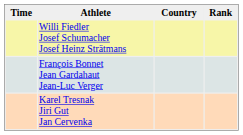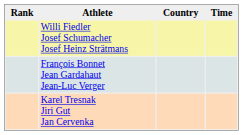 <table style="border-style:solid;border-width:1px;border-color:#808080;background-color:#EFEFEF" cellspacing="2" cellpadding="2" width="385px">
 <tr bgcolor="#EFEFEF">
-<th>Time</th>
+<th>Rank</th>
 <th>Athlete</th>
 <th>Country</th>
-<th>Rank</th>
+<th>Time</th>
 </tr>
 <tr bgcolor="#F7F6A8" >
-<td align="right"></td>
+<td align=center></td>
 <td><a href='#'>Willi Fiedler</a><br><a href='#'>Josef Schumacher</a><br><a href='#'>Josef Heinz Strätmans</a></td>
 <td></td>
-<td align=center></td>
+<td align="right"></td>
 </tr>
 <tr bgcolor="#DCE5E5">
-<td align="right"></td>
+<td align=center></td>
 <td><a href='#'>François Bonnet</a><br><a href='#'>Jean Gardahaut</a><br><a href='#'>Jean-Luc Verger</a></td>
 <td></td>
-<td align=center></td>
+<td align="right"></td>
 </tr>
 <tr bgcolor="#FFDAB9">
-<td align="right"></td>
+<td align=center></td>
 <td><a href='#'>Karel Tresnak</a><br><a href='#'>Jiri Gut</a><br><a href='#'>Jan Cervenka</a></td>
 <td></td>
-<td align=center></td>
+<td align="right"></td>
 </tr>
 </table>
